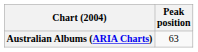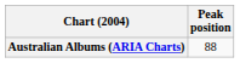 <table class="wikitable sortable plainrowheaders" style="text-align:center">
 <tr>
 <th scope="col">Chart (2004)</th>
 <th scope="col">Peak<br>position</th>
 </tr>
 <tr>
 <th scope="row">Australian Albums (<a href='#'>ARIA Charts</a>)</th>
-<td>63</td>
+<td>88</td>
 </tr>
 </table>
